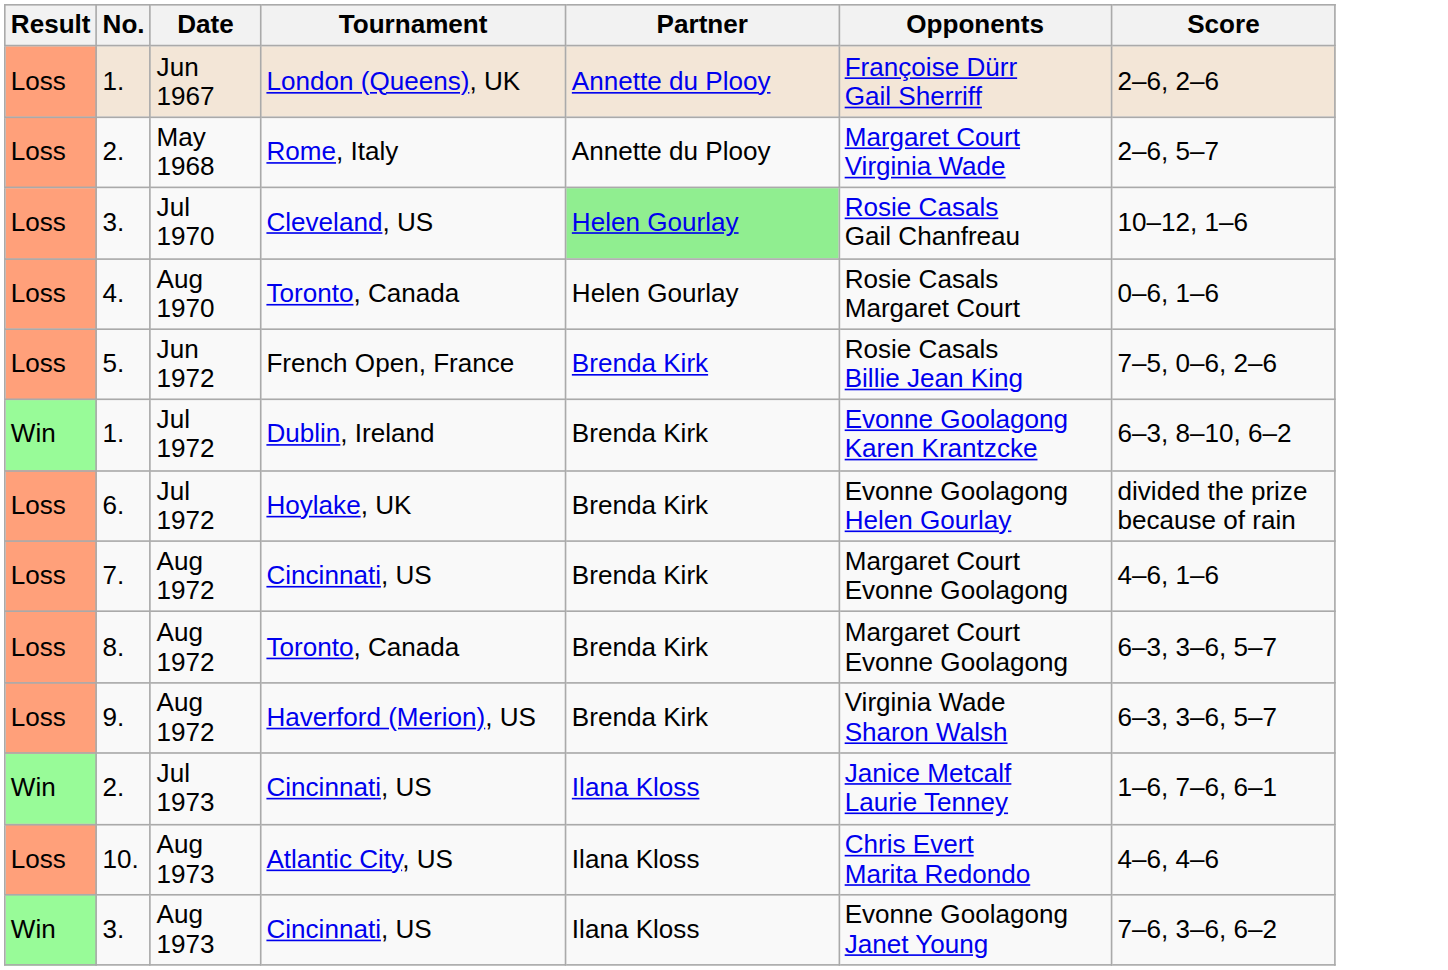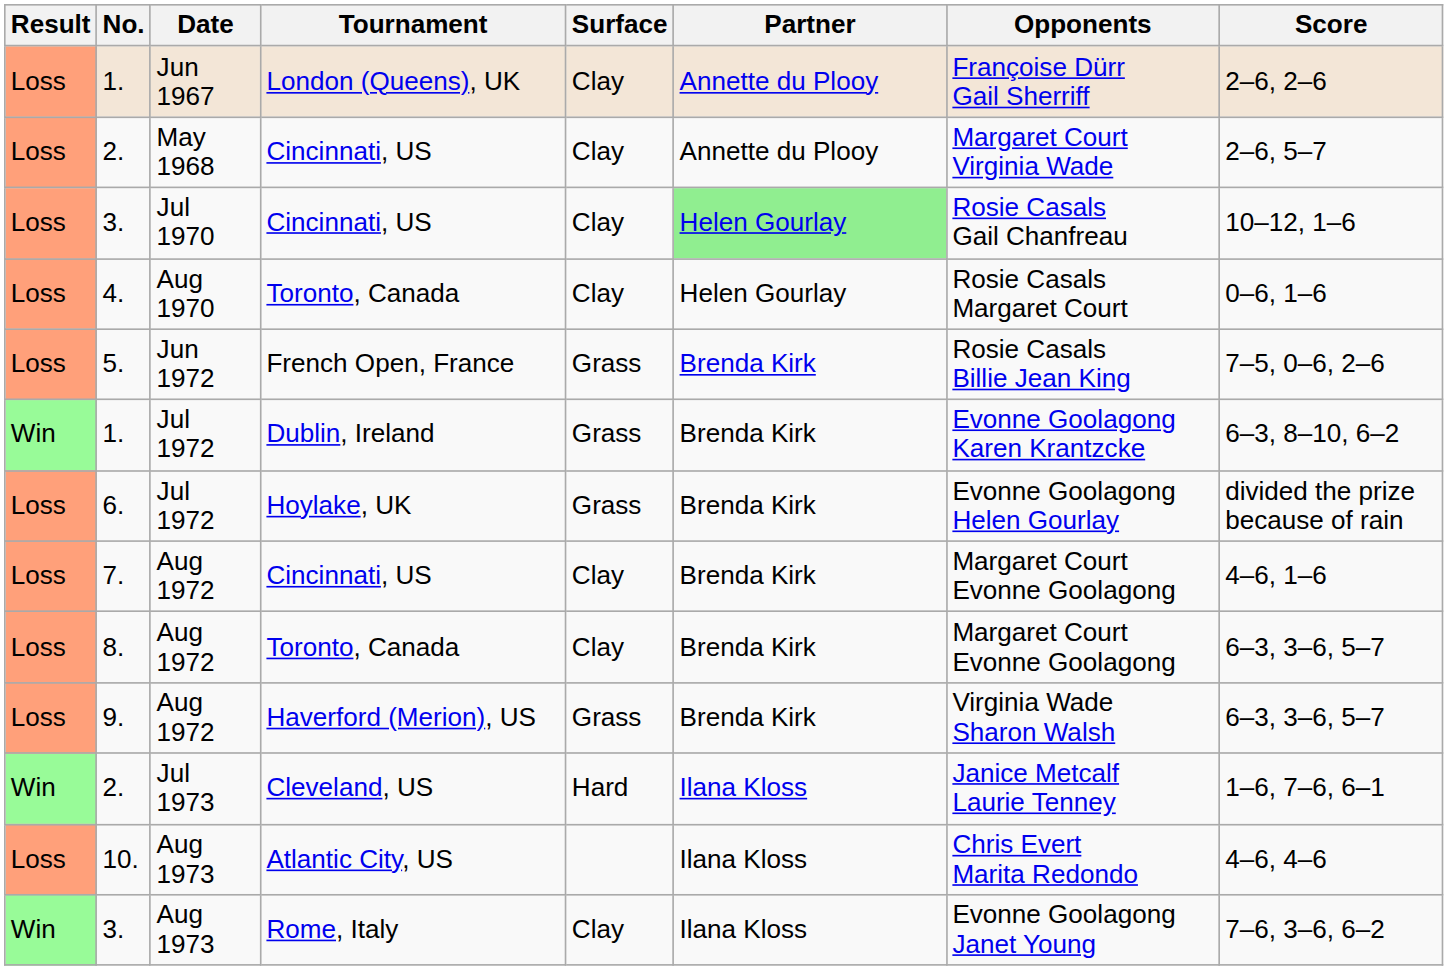 <table class="sortable wikitable">
 <tr>
 <th style="width:40px">Result</th>
 <th style="width:20px">No.</th>
 <th style="width:60px">Date</th>
 <th style="width:180px">Tournament</th>
+<th style="width:50px">Surface</th>
 <th style="width:160px">Partner</th>
 <th style="width:160px">Opponents</th>
 <th style="width:130px" class="unsortable">Score</th>
 </tr>
 <tr style="background:#f3e6d7;">
 <td style="background:#ffa07a;">Loss</td>
 <td>1.</td>
 <td>Jun 1967</td>
 <td><a href='#'>London (Queens)</a>, UK</td>
+<td>Clay</td>
 <td> <a href='#'>Annette du Plooy</a></td>
 <td> <a href='#'>Françoise Dürr</a><br> <a href='#'>Gail Sherriff</a></td>
 <td>2–6, 2–6</td>
 </tr>
 <tr>
 <td style="background:#ffa07a;">Loss</td>
 <td>2.</td>
 <td>May 1968</td>
-<td><a href='#'>Rome</a>, Italy</td>
+<td><a href='#'>Cincinnati</a>, US</td>
+<td>Clay</td>
 <td> Annette du Plooy</td>
 <td> <a href='#'>Margaret Court</a><br> <a href='#'>Virginia Wade</a></td>
 <td>2–6, 5–7</td>
 </tr>
 <tr>
 <td style="background:#ffa07a;">Loss</td>
 <td>3.</td>
 <td>Jul 1970</td>
-<td><a href='#'>Cleveland</a>, US</td>
+<td><a href='#'>Cincinnati</a>, US</td>
+<td>Clay</td>
 <td style="background: lightgreen;"> <a href='#'>Helen Gourlay</a></td>
 <td> <a href='#'>Rosie Casals</a><br> Gail Chanfreau</td>
 <td>10–12, 1–6</td>
 </tr>
 <tr>
 <td style="background:#ffa07a;">Loss</td>
 <td>4.</td>
 <td>Aug 1970</td>
 <td><a href='#'>Toronto</a>, Canada</td>
+<td>Clay</td>
 <td> Helen Gourlay</td>
 <td> Rosie Casals<br> Margaret Court</td>
 <td>0–6, 1–6</td>
 </tr>
 <tr>
 <td style="background:#ffa07a;">Loss</td>
 <td>5.</td>
 <td>Jun 1972</td>
 <td>French Open, France</td>
+<td>Grass</td>
 <td> <a href='#'>Brenda Kirk</a></td>
 <td> Rosie Casals<br> <a href='#'>Billie Jean King</a></td>
 <td>7–5, 0–6, 2–6</td>
 </tr>
 <tr>
 <td style="background:#98fb98;">Win</td>
 <td>1.</td>
 <td>Jul 1972</td>
 <td><a href='#'>Dublin</a>, Ireland</td>
+<td>Grass</td>
 <td> Brenda Kirk</td>
 <td> <a href='#'>Evonne Goolagong</a><br> <a href='#'>Karen Krantzcke</a></td>
 <td>6–3, 8–10, 6–2</td>
 </tr>
 <tr>
 <td style="background:#ffa07a;">Loss</td>
 <td>6.</td>
 <td>Jul 1972</td>
 <td><a href='#'>Hoylake</a>, UK</td>
+<td>Grass</td>
 <td> Brenda Kirk</td>
 <td> Evonne Goolagong<br> <a href='#'>Helen Gourlay</a></td>
 <td>divided the prize<br>because of rain</td>
 </tr>
 <tr>
 <td style="background:#ffa07a;">Loss</td>
 <td>7.</td>
 <td>Aug 1972</td>
 <td><a href='#'>Cincinnati</a>, US</td>
+<td>Clay</td>
 <td> Brenda Kirk</td>
 <td> Margaret Court<br> Evonne Goolagong</td>
 <td>4–6, 1–6</td>
 </tr>
 <tr>
 <td style="background:#ffa07a;">Loss</td>
 <td>8.</td>
 <td>Aug 1972</td>
 <td><a href='#'>Toronto</a>, Canada</td>
+<td>Clay</td>
 <td> Brenda Kirk</td>
 <td> Margaret Court<br> Evonne Goolagong</td>
 <td>6–3, 3–6, 5–7</td>
 </tr>
 <tr>
 <td style="background:#ffa07a;">Loss</td>
 <td>9.</td>
 <td>Aug 1972</td>
 <td><a href='#'>Haverford (Merion)</a>, US</td>
+<td>Grass</td>
 <td> Brenda Kirk</td>
 <td> Virginia Wade<br> <a href='#'>Sharon Walsh</a></td>
 <td>6–3, 3–6, 5–7</td>
 </tr>
 <tr>
 <td style="background:#98fb98;">Win</td>
 <td>2.</td>
 <td>Jul 1973</td>
-<td><a href='#'>Cincinnati</a>, US</td>
+<td><a href='#'>Cleveland</a>, US</td>
+<td>Hard</td>
 <td> <a href='#'>Ilana Kloss</a></td>
 <td> <a href='#'>Janice Metcalf</a><br> <a href='#'>Laurie Tenney</a></td>
 <td>1–6, 7–6, 6–1</td>
 </tr>
 <tr>
 <td style="background:#ffa07a;">Loss</td>
 <td>10.</td>
 <td>Aug 1973</td>
 <td><a href='#'>Atlantic City</a>, US</td>
+<td></td>
 <td> Ilana Kloss</td>
 <td> <a href='#'>Chris Evert</a><br> <a href='#'>Marita Redondo</a></td>
 <td>4–6, 4–6</td>
 </tr>
 <tr>
 <td style="background:#98fb98;">Win</td>
 <td>3.</td>
 <td>Aug 1973</td>
-<td><a href='#'>Cincinnati</a>, US</td>
+<td><a href='#'>Rome</a>, Italy</td>
+<td>Clay</td>
 <td> Ilana Kloss</td>
 <td> Evonne Goolagong<br> <a href='#'>Janet Young</a></td>
 <td>7–6, 3–6, 6–2</td>
 </tr>
 </table>
